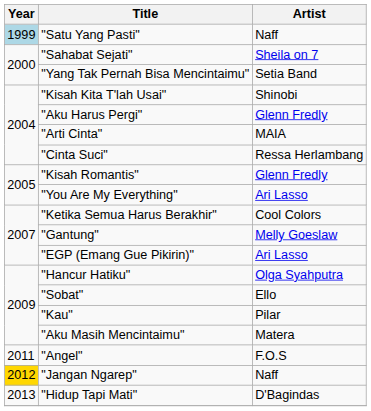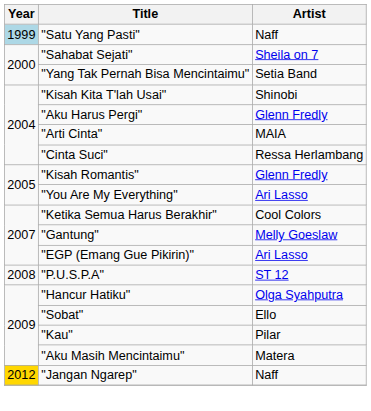 <table class="wikitable">
 <tr>
 <th>Year</th>
 <th>Title</th>
 <th>Artist</th>
 </tr>
 <tr>
 <td style="background: lightblue;">1999</td>
 <td>"Satu Yang Pasti"</td>
 <td>Naff</td>
 </tr>
 <tr>
 <td rowspan= "2">2000</td>
 <td>"Sahabat Sejati"</td>
 <td><a href='#'>Sheila on 7</a></td>
 </tr>
 <tr>
 <td>"Yang Tak Pernah Bisa Mencintaimu"</td>
 <td>Setia Band</td>
 </tr>
 <tr>
 <td rowspan= "4">2004</td>
 <td>"Kisah Kita T'lah Usai"</td>
 <td>Shinobi</td>
 </tr>
 <tr>
 <td>"Aku Harus Pergi"</td>
 <td><a href='#'>Glenn Fredly</a></td>
 </tr>
 <tr>
 <td>"Arti Cinta"</td>
 <td>MAIA</td>
 </tr>
 <tr>
 <td>"Cinta Suci"</td>
 <td>Ressa Herlambang</td>
 </tr>
 <tr>
 <td rowspan= "2">2005</td>
 <td>"Kisah Romantis"</td>
 <td><a href='#'>Glenn Fredly</a></td>
 </tr>
 <tr>
 <td>"You Are My Everything"</td>
 <td><a href='#'>Ari Lasso</a></td>
 </tr>
 <tr>
 <td rowspan= "3">2007</td>
 <td>"Ketika Semua Harus Berakhir"</td>
 <td>Cool Colors</td>
 </tr>
 <tr>
 <td>"Gantung"</td>
 <td><a href='#'>Melly Goeslaw</a></td>
 </tr>
 <tr>
 <td>"EGP (Emang Gue Pikirin)"</td>
 <td><a href='#'>Ari Lasso</a></td>
 </tr>
 <tr>
+<td>2008</td>
+<td>"P.U.S.P.A"</td>
+<td><a href='#'>ST 12</a></td>
+</tr>
+<tr>
 <td rowspan= "4">2009</td>
 <td>"Hancur Hatiku"</td>
 <td><a href='#'>Olga Syahputra</a></td>
 </tr>
 <tr>
 <td>"Sobat"</td>
 <td>Ello</td>
 </tr>
 <tr>
 <td>"Kau"</td>
 <td>Pilar</td>
 </tr>
 <tr>
 <td>"Aku Masih Mencintaimu"</td>
 <td>Matera</td>
 </tr>
 <tr>
-<td>2011</td>
-<td>"Angel"</td>
-<td>F.O.S</td>
-</tr>
-<tr>
 <td style="background: gold;">2012</td>
 <td>"Jangan Ngarep"</td>
 <td>Naff</td>
 </tr>
 <tr>
-<td>2013</td>
-<td>"Hidup Tapi Mati"</td>
-<td>D'Bagindas</td>
-</tr>
-<tr>
 </tr>
 </table>
